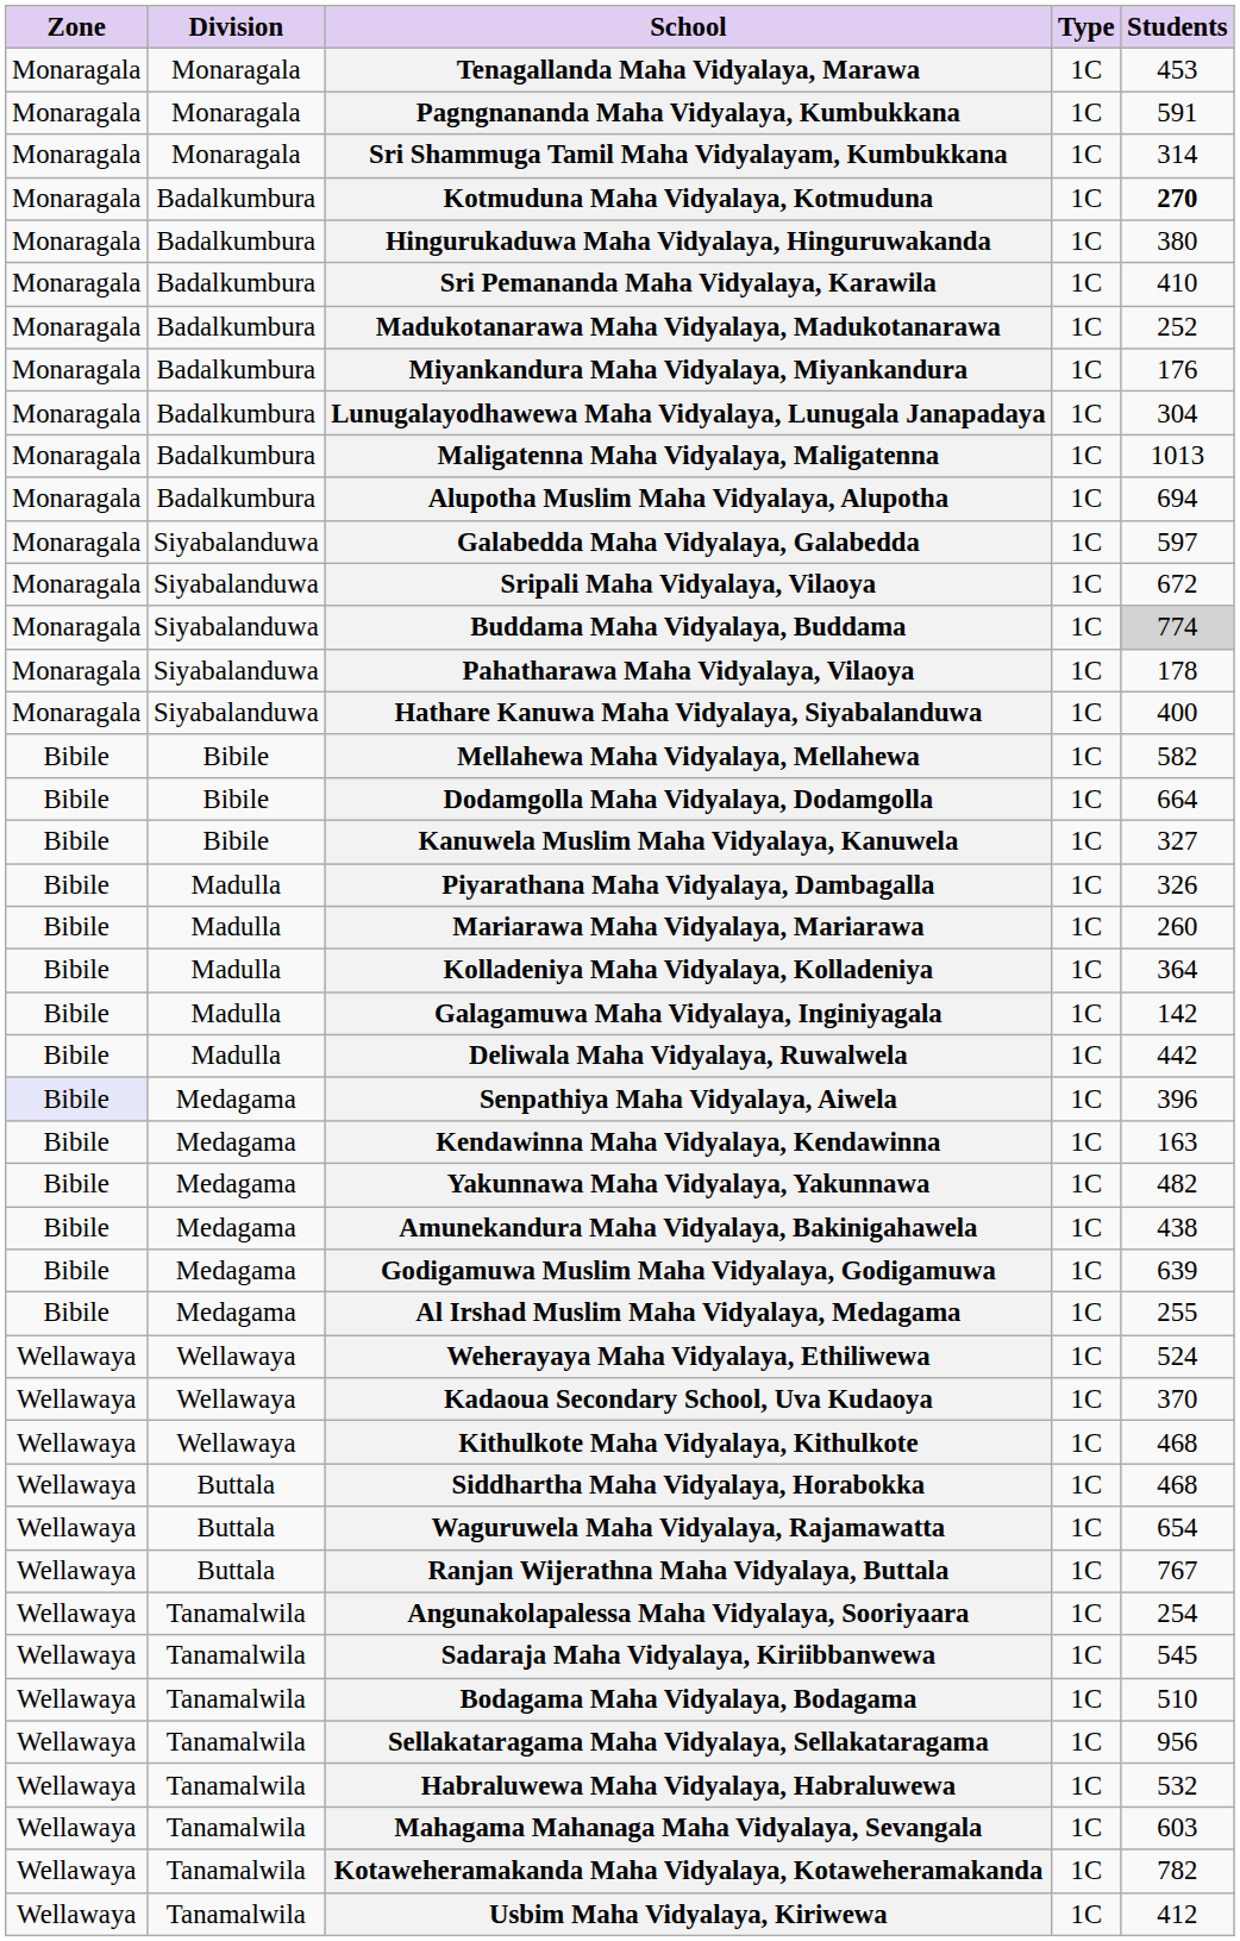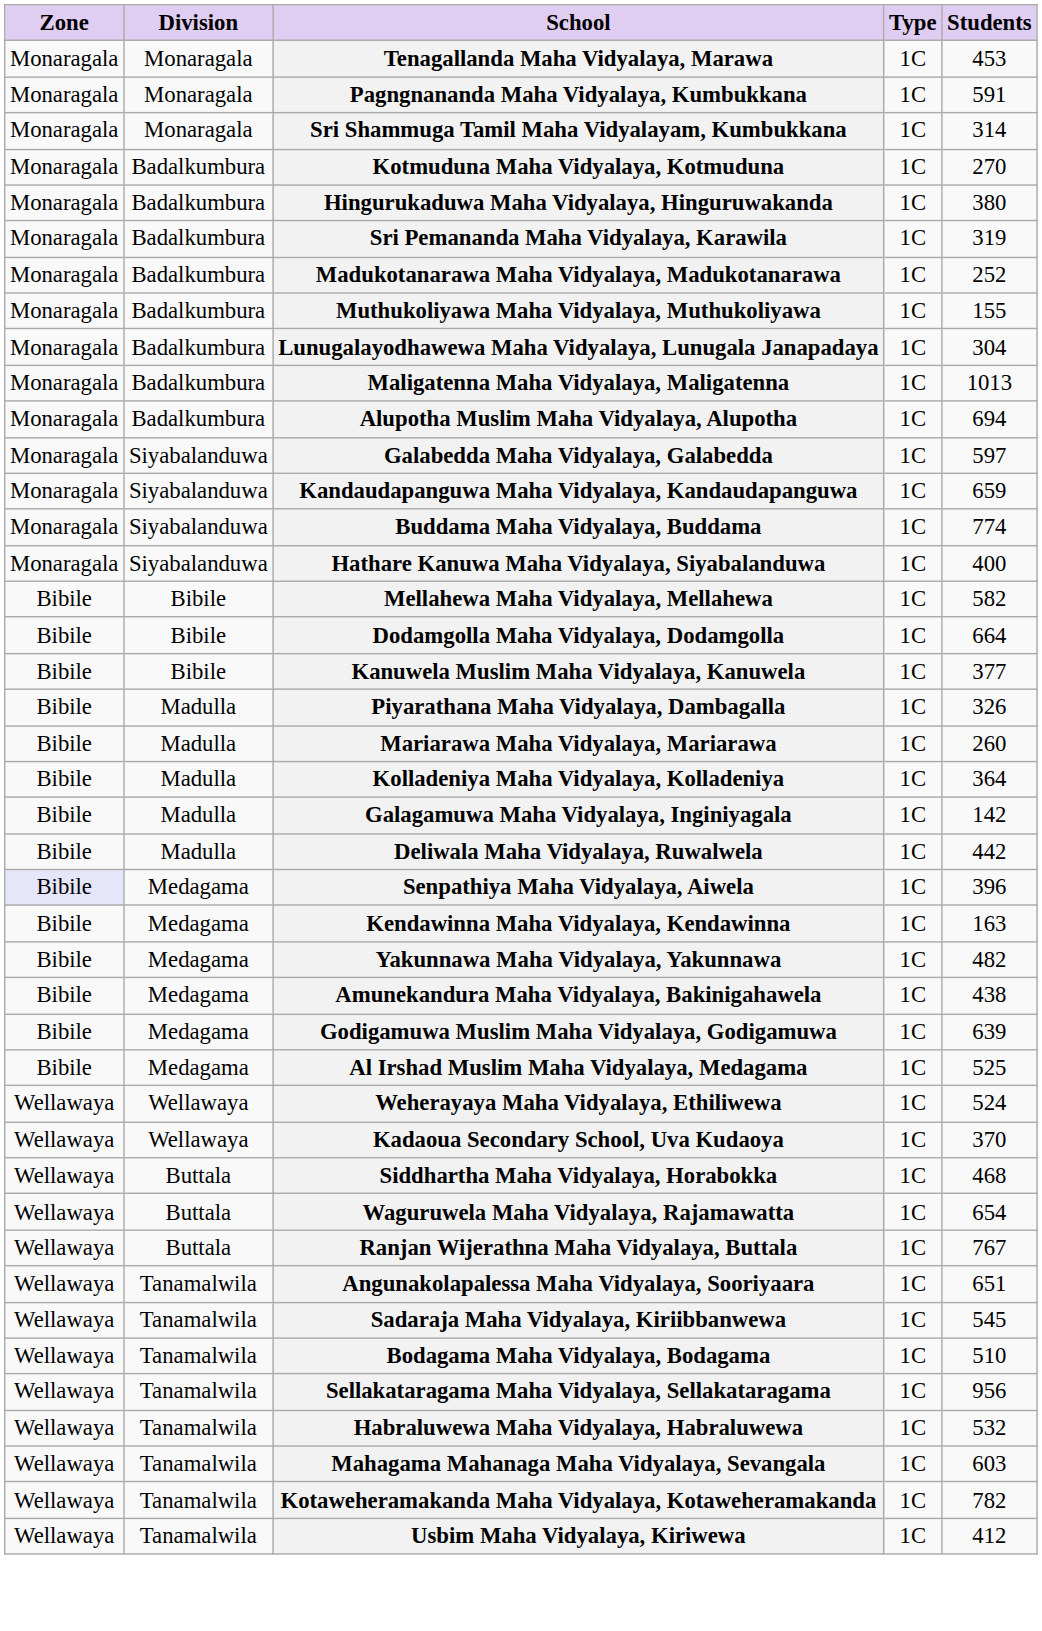 <table class="wikitable sortable" style="text-align:center; font-size:100%">
 <tr valign=bottom>
 <th style="background-color:#E0CEF2;">Zone</th>
 <th style="background-color:#E0CEF2;">Division</th>
 <th style="background-color:#E0CEF2;">School</th>
 <th style="background-color:#E0CEF2;">Type</th>
 <th style="background-color:#E0CEF2;">Students</th>
 </tr>
 <tr>
 <td>Monaragala</td>
 <td>Monaragala</td>
 <th>Tenagallanda Maha Vidyalaya, Marawa</th>
 <td>1C</td>
 <td>453</td>
 </tr>
 <tr>
 <td>Monaragala</td>
 <td>Monaragala</td>
 <th>Pagngnananda Maha Vidyalaya, Kumbukkana</th>
 <td>1C</td>
 <td>591</td>
 </tr>
 <tr>
 <td>Monaragala</td>
 <td>Monaragala</td>
 <th>Sri Shammuga Tamil Maha Vidyalayam, Kumbukkana</th>
 <td>1C</td>
 <td>314</td>
 </tr>
 <tr>
 <td>Monaragala</td>
 <td>Badalkumbura</td>
 <th>Kotmuduna Maha Vidyalaya, Kotmuduna</th>
 <td>1C</td>
-<td><strong>270</strong></td>
+<td>270</td>
 </tr>
 <tr>
 <td>Monaragala</td>
 <td>Badalkumbura</td>
 <th>Hingurukaduwa Maha Vidyalaya, Hinguruwakanda</th>
 <td>1C</td>
 <td>380</td>
 </tr>
 <tr>
 <td>Monaragala</td>
 <td>Badalkumbura</td>
 <th>Sri Pemananda Maha Vidyalaya, Karawila</th>
 <td>1C</td>
-<td>410</td>
+<td>319</td>
 </tr>
 <tr>
 <td>Monaragala</td>
 <td>Badalkumbura</td>
 <th>Madukotanarawa Maha Vidyalaya, Madukotanarawa</th>
 <td>1C</td>
 <td>252</td>
 </tr>
 <tr>
 <td>Monaragala</td>
 <td>Badalkumbura</td>
-<th>Miyankandura Maha Vidyalaya, Miyankandura</th>
+<th>Muthukoliyawa Maha Vidyalaya, Muthukoliyawa</th>
 <td>1C</td>
-<td>176</td>
+<td>155</td>
 </tr>
 <tr>
 <td>Monaragala</td>
 <td>Badalkumbura</td>
 <th>Lunugalayodhawewa Maha Vidyalaya, Lunugala Janapadaya</th>
 <td>1C</td>
 <td>304</td>
 </tr>
 <tr>
 <td>Monaragala</td>
 <td>Badalkumbura</td>
 <th>Maligatenna Maha Vidyalaya, Maligatenna</th>
 <td>1C</td>
 <td>1013</td>
 </tr>
 <tr>
 <td>Monaragala</td>
 <td>Badalkumbura</td>
 <th>Alupotha Muslim Maha Vidyalaya, Alupotha</th>
 <td>1C</td>
 <td>694</td>
 </tr>
 <tr>
 <td>Monaragala</td>
 <td>Siyabalanduwa</td>
 <th>Galabedda Maha Vidyalaya, Galabedda</th>
 <td>1C</td>
 <td>597</td>
 </tr>
 <tr>
 <td>Monaragala</td>
 <td>Siyabalanduwa</td>
-<th>Sripali Maha Vidyalaya, Vilaoya</th>
+<th>Kandaudapanguwa Maha Vidyalaya, Kandaudapanguwa</th>
 <td>1C</td>
-<td>672</td>
+<td>659</td>
 </tr>
 <tr>
 <td>Monaragala</td>
 <td>Siyabalanduwa</td>
 <th>Buddama Maha Vidyalaya, Buddama</th>
 <td>1C</td>
-<td style="background: lightgrey;">774</td>
-</tr>
-<tr>
-<td>Monaragala</td>
-<td>Siyabalanduwa</td>
-<th>Pahatharawa Maha Vidyalaya, Vilaoya</th>
-<td>1C</td>
-<td>178</td>
+<td>774</td>
 </tr>
 <tr>
 <td>Monaragala</td>
 <td>Siyabalanduwa</td>
 <th>Hathare Kanuwa Maha Vidyalaya, Siyabalanduwa</th>
 <td>1C</td>
 <td>400</td>
 </tr>
 <tr>
 <td>Bibile</td>
 <td>Bibile</td>
 <th>Mellahewa Maha Vidyalaya, Mellahewa</th>
 <td>1C</td>
 <td>582</td>
 </tr>
 <tr>
 <td>Bibile</td>
 <td>Bibile</td>
 <th>Dodamgolla Maha Vidyalaya, Dodamgolla</th>
 <td>1C</td>
 <td>664</td>
 </tr>
 <tr>
 <td>Bibile</td>
 <td>Bibile</td>
 <th>Kanuwela Muslim Maha Vidyalaya, Kanuwela</th>
 <td>1C</td>
-<td>327</td>
+<td>377</td>
 </tr>
 <tr>
 <td>Bibile</td>
 <td>Madulla</td>
 <th>Piyarathana Maha Vidyalaya, Dambagalla</th>
 <td>1C</td>
 <td>326</td>
 </tr>
 <tr>
 <td>Bibile</td>
 <td>Madulla</td>
 <th>Mariarawa Maha Vidyalaya, Mariarawa</th>
 <td>1C</td>
 <td>260</td>
 </tr>
 <tr>
 <td>Bibile</td>
 <td>Madulla</td>
 <th>Kolladeniya Maha Vidyalaya, Kolladeniya</th>
 <td>1C</td>
 <td>364</td>
 </tr>
 <tr>
 <td>Bibile</td>
 <td>Madulla</td>
 <th>Galagamuwa Maha Vidyalaya, Inginiyagala</th>
 <td>1C</td>
 <td>142</td>
 </tr>
 <tr>
 <td>Bibile</td>
 <td>Madulla</td>
 <th>Deliwala Maha Vidyalaya, Ruwalwela</th>
 <td>1C</td>
 <td>442</td>
 </tr>
 <tr>
 <td style="background: lavender;">Bibile</td>
 <td>Medagama</td>
 <th>Senpathiya Maha Vidyalaya, Aiwela</th>
 <td>1C</td>
 <td>396</td>
 </tr>
 <tr>
 <td>Bibile</td>
 <td>Medagama</td>
 <th>Kendawinna Maha Vidyalaya, Kendawinna</th>
 <td>1C</td>
 <td>163</td>
 </tr>
 <tr>
 <td>Bibile</td>
 <td>Medagama</td>
 <th>Yakunnawa Maha Vidyalaya, Yakunnawa</th>
 <td>1C</td>
 <td>482</td>
 </tr>
 <tr>
 <td>Bibile</td>
 <td>Medagama</td>
 <th>Amunekandura Maha Vidyalaya, Bakinigahawela</th>
 <td>1C</td>
 <td>438</td>
 </tr>
 <tr>
 <td>Bibile</td>
 <td>Medagama</td>
 <th>Godigamuwa Muslim Maha Vidyalaya, Godigamuwa</th>
 <td>1C</td>
 <td>639</td>
 </tr>
 <tr>
 <td>Bibile</td>
 <td>Medagama</td>
 <th>Al Irshad Muslim Maha Vidyalaya, Medagama</th>
 <td>1C</td>
-<td>255</td>
+<td>525</td>
 </tr>
 <tr>
 <td>Wellawaya</td>
 <td>Wellawaya</td>
 <th>Weherayaya Maha Vidyalaya, Ethiliwewa</th>
 <td>1C</td>
 <td>524</td>
 </tr>
 <tr>
 <td>Wellawaya</td>
 <td>Wellawaya</td>
 <th>Kadaoua Secondary School, Uva Kudaoya</th>
 <td>1C</td>
 <td>370</td>
-</tr>
-<tr>
-<td>Wellawaya</td>
-<td>Wellawaya</td>
-<th>Kithulkote Maha Vidyalaya, Kithulkote</th>
-<td>1C</td>
-<td>468</td>
 </tr>
 <tr>
 <td>Wellawaya</td>
 <td>Buttala</td>
 <th>Siddhartha Maha Vidyalaya, Horabokka</th>
 <td>1C</td>
 <td>468</td>
 </tr>
 <tr>
 <td>Wellawaya</td>
 <td>Buttala</td>
 <th>Waguruwela Maha Vidyalaya, Rajamawatta</th>
 <td>1C</td>
 <td>654</td>
 </tr>
 <tr>
 <td>Wellawaya</td>
 <td>Buttala</td>
 <th>Ranjan Wijerathna Maha Vidyalaya, Buttala</th>
 <td>1C</td>
 <td>767</td>
 </tr>
 <tr>
 <td>Wellawaya</td>
 <td>Tanamalwila</td>
 <th>Angunakolapalessa Maha Vidyalaya, Sooriyaara</th>
 <td>1C</td>
-<td>254</td>
+<td>651</td>
 </tr>
 <tr>
 <td>Wellawaya</td>
 <td>Tanamalwila</td>
 <th>Sadaraja Maha Vidyalaya, Kiriibbanwewa</th>
 <td>1C</td>
 <td>545</td>
 </tr>
 <tr>
 <td>Wellawaya</td>
 <td>Tanamalwila</td>
 <th>Bodagama Maha Vidyalaya, Bodagama</th>
 <td>1C</td>
 <td>510</td>
 </tr>
 <tr>
 <td>Wellawaya</td>
 <td>Tanamalwila</td>
 <th>Sellakataragama Maha Vidyalaya, Sellakataragama</th>
 <td>1C</td>
 <td>956</td>
 </tr>
 <tr>
 <td>Wellawaya</td>
 <td>Tanamalwila</td>
 <th>Habraluwewa Maha Vidyalaya, Habraluwewa</th>
 <td>1C</td>
 <td>532</td>
 </tr>
 <tr>
 <td>Wellawaya</td>
 <td>Tanamalwila</td>
 <th>Mahagama Mahanaga Maha Vidyalaya, Sevangala</th>
 <td>1C</td>
 <td>603</td>
 </tr>
 <tr>
 <td>Wellawaya</td>
 <td>Tanamalwila</td>
 <th>Kotaweheramakanda Maha Vidyalaya, Kotaweheramakanda</th>
 <td>1C</td>
 <td>782</td>
 </tr>
 <tr>
 <td>Wellawaya</td>
 <td>Tanamalwila</td>
 <th>Usbim Maha Vidyalaya, Kiriwewa</th>
 <td>1C</td>
 <td>412</td>
 </tr>
 </table>
